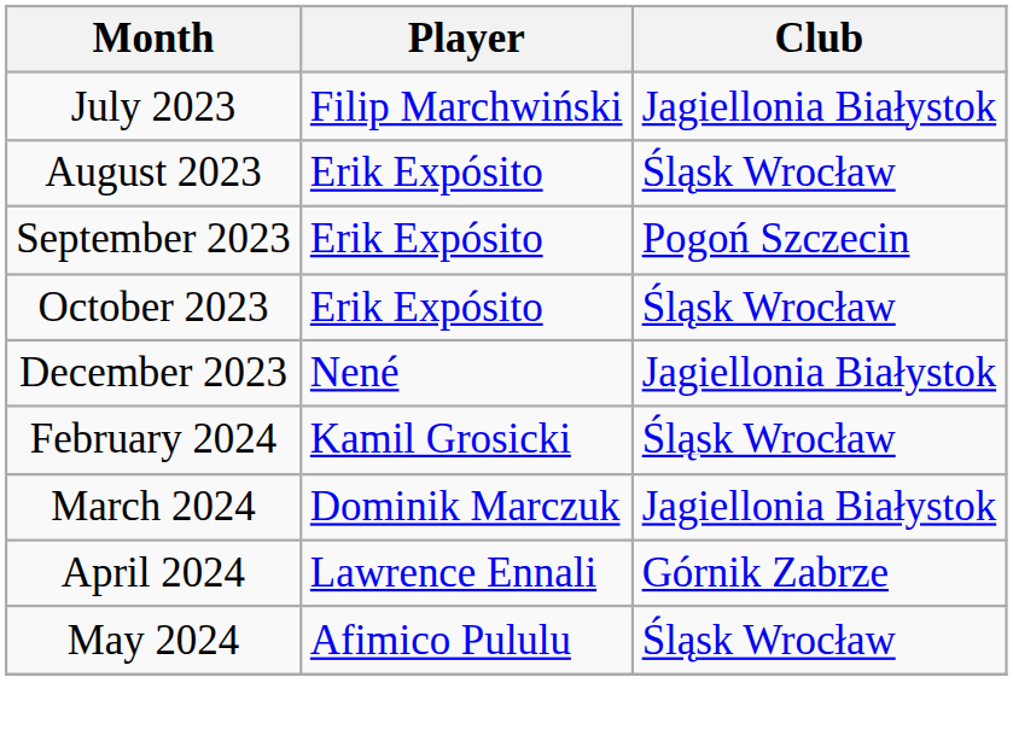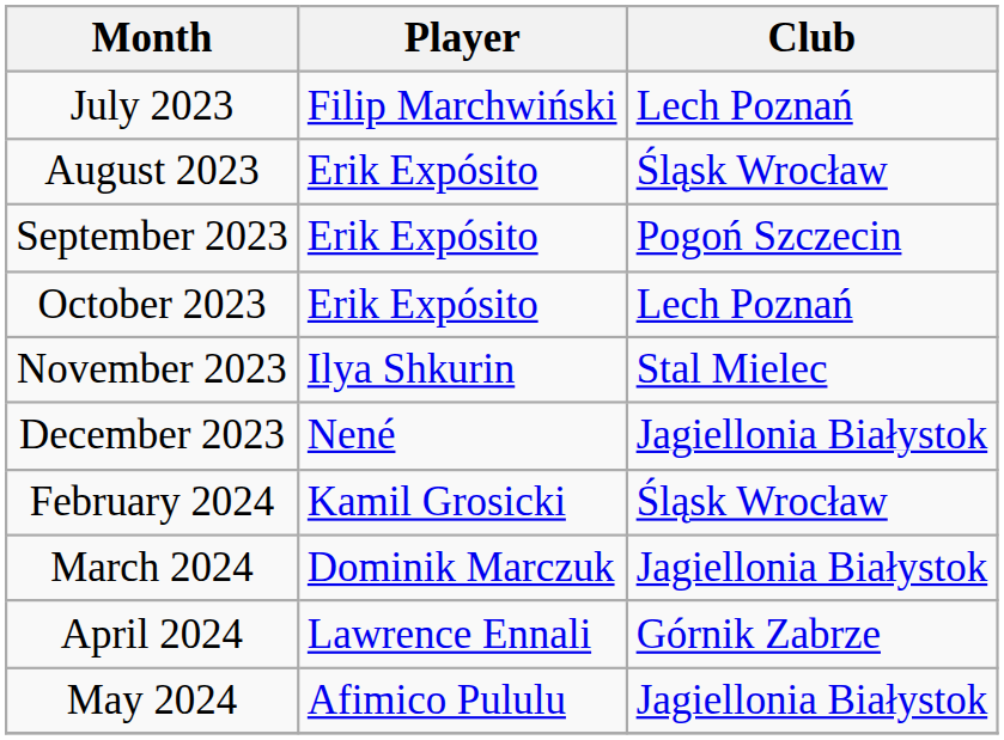 <table class="wikitable" style="text-align:center">
 <tr>
 <th>Month</th>
 <th>Player</th>
 <th>Club</th>
 </tr>
 <tr>
 <td>July 2023</td>
 <td style="text-align:left"> <a href='#'>Filip Marchwiński</a></td>
-<td style="text-align:left"><a href='#'>Jagiellonia Białystok</a></td>
+<td style="text-align:left"><a href='#'>Lech Poznań</a></td>
 </tr>
 <tr>
 <td>August 2023</td>
 <td style="text-align:left"> <a href='#'>Erik Expósito</a></td>
 <td style="text-align:left"><a href='#'>Śląsk Wrocław</a></td>
 </tr>
 <tr>
 <td>September 2023</td>
 <td style="text-align:left"> <a href='#'>Erik Expósito</a></td>
 <td style="text-align:left"><a href='#'>Pogoń Szczecin</a></td>
 </tr>
 <tr>
 <td>October 2023</td>
 <td style="text-align:left"> <a href='#'>Erik Expósito</a></td>
-<td style="text-align:left"><a href='#'>Śląsk Wrocław</a></td>
+<td style="text-align:left"><a href='#'>Lech Poznań</a></td>
+</tr>
+<tr>
+<td>November 2023</td>
+<td style="text-align:left"> <a href='#'>Ilya Shkurin</a></td>
+<td style="text-align:left"><a href='#'>Stal Mielec</a></td>
 </tr>
 <tr>
 <td>December 2023</td>
 <td style="text-align:left"> <a href='#'>Nené</a></td>
 <td style="text-align:left"><a href='#'>Jagiellonia Białystok</a></td>
 </tr>
 <tr>
 <td>February 2024</td>
 <td style="text-align:left"> <a href='#'>Kamil Grosicki</a></td>
 <td style="text-align:left"><a href='#'>Śląsk Wrocław</a></td>
 </tr>
 <tr>
 <td>March 2024</td>
 <td style="text-align:left"> <a href='#'>Dominik Marczuk</a></td>
 <td style="text-align:left"><a href='#'>Jagiellonia Białystok</a></td>
 </tr>
 <tr>
 <td>April 2024</td>
 <td style="text-align:left"> <a href='#'>Lawrence Ennali</a></td>
 <td style="text-align:left"><a href='#'>Górnik Zabrze</a></td>
 </tr>
 <tr>
 <td>May 2024</td>
 <td style="text-align:left"> <a href='#'>Afimico Pululu</a></td>
-<td style="text-align:left"><a href='#'>Śląsk Wrocław</a></td>
+<td style="text-align:left"><a href='#'>Jagiellonia Białystok</a></td>
 </tr>
 <tr>
 </tr>
 </table>
